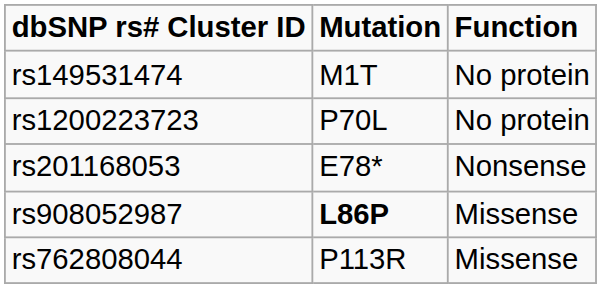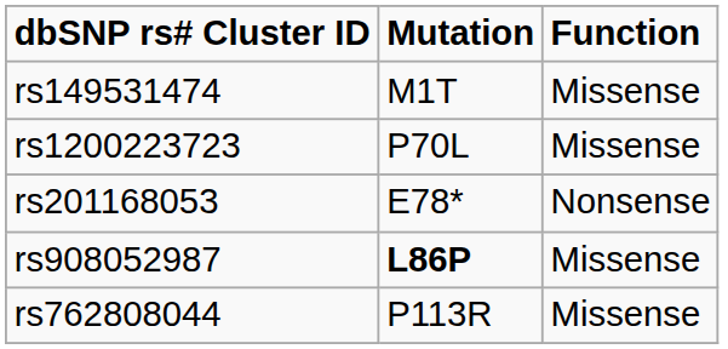 <table class="wikitable">
 <tr>
 <td><strong>dbSNP rs# Cluster ID</strong></td>
 <td><strong>Mutation</strong></td>
 <td><strong>Function</strong></td>
 </tr>
 <tr>
 <td>rs149531474</td>
 <td>M1T</td>
-<td>No protein</td>
+<td>Missense</td>
 </tr>
 <tr>
 <td>rs1200223723</td>
 <td>P70L</td>
-<td>No protein</td>
+<td>Missense</td>
 </tr>
 <tr>
 <td>rs201168053</td>
 <td>E78*</td>
 <td>Nonsense</td>
 </tr>
 <tr>
 <td>rs908052987</td>
 <td><strong>L86P</strong></td>
 <td>Missense</td>
 </tr>
 <tr>
 <td>rs762808044</td>
 <td>P113R</td>
 <td>Missense</td>
 </tr>
 </table>
